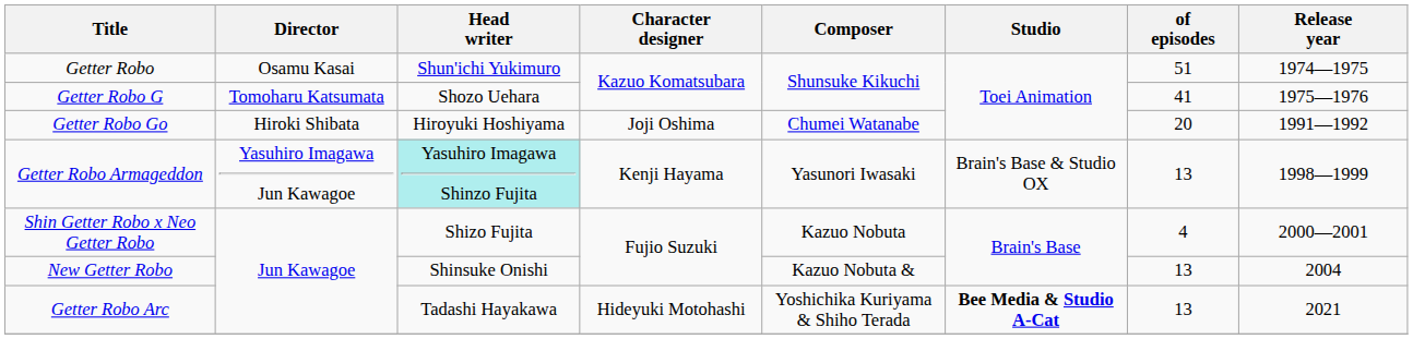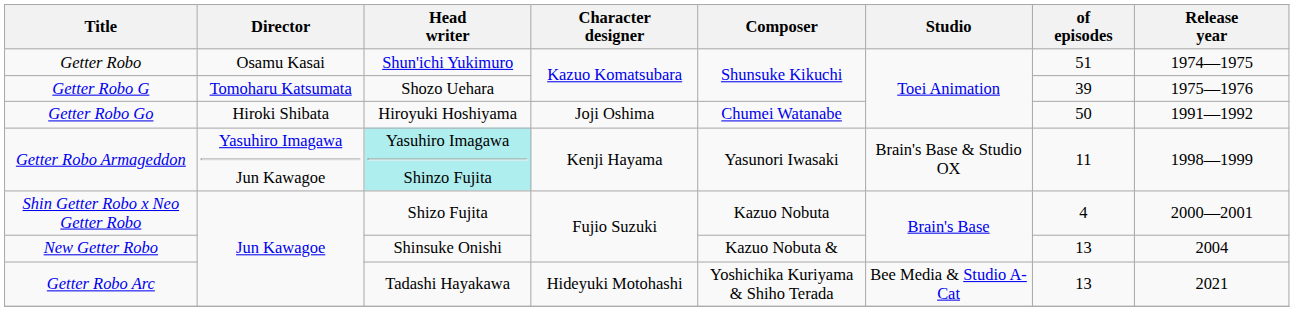 <table class="wikitable sortable" style="text-align:center; margin=auto; ">
 <tr>
 <th ! scope="col" class="unsortable">Title</th>
 <th ! style="width: 13%;" class="unsortable">Director</th>
 <th ! style="width: 13%;" class="unsortable">Head<br>writer</th>
 <th ! style="width: 13%;" class="unsortable">Character<br>designer</th>
 <th ! style="width: 13%;" class="unsortable">Composer</th>
 <th ! style="width: 13%;" class="unsortable">Studio</th>
 <th ! style="width: 8%;"> of<br>episodes</th>
 <th ! style="width: 12%;">Release<br>year</th>
 </tr>
 <tr>
 <td><em>Getter Robo</em></td>
 <td>Osamu Kasai</td>
 <td><a href='#'>Shun'ichi Yukimuro</a></td>
 <td rowspan="2"><a href='#'>Kazuo Komatsubara</a></td>
 <td rowspan="2"><a href='#'>Shunsuke Kikuchi</a></td>
 <td rowspan="3"><a href='#'>Toei Animation</a></td>
 <td>51</td>
 <td>1974—1975</td>
 </tr>
 <tr>
 <td><em><a href='#'>Getter Robo G</a></em></td>
 <td><a href='#'>Tomoharu Katsumata</a></td>
 <td>Shozo Uehara</td>
-<td>41</td>
+<td>39</td>
 <td>1975—1976</td>
 </tr>
 <tr>
 <td><em><a href='#'>Getter Robo Go</a></em></td>
 <td>Hiroki Shibata</td>
 <td>Hiroyuki Hoshiyama</td>
 <td>Joji Oshima</td>
 <td><a href='#'>Chumei Watanabe</a></td>
-<td>20</td>
+<td>50</td>
 <td>1991—1992</td>
 </tr>
 <tr>
 <td><em><a href='#'>Getter Robo Armageddon</a></em></td>
 <td><a href='#'>Yasuhiro Imagawa</a> <hr>Jun Kawagoe </td>
 <td style="background: paleturquoise;">Yasuhiro Imagawa <hr>Shinzo Fujita </td>
 <td>Kenji Hayama</td>
 <td>Yasunori Iwasaki</td>
 <td>Brain's Base & Studio OX</td>
-<td>13</td>
+<td>11</td>
 <td>1998—1999</td>
 </tr>
 <tr>
 <td><em><a href='#'>Shin Getter Robo x Neo Getter Robo</a></em></td>
 <td rowspan="3"><a href='#'>Jun Kawagoe</a></td>
 <td>Shizo Fujita</td>
 <td rowspan="2">Fujio Suzuki</td>
 <td>Kazuo Nobuta</td>
 <td rowspan="2"><a href='#'>Brain's Base</a></td>
 <td>4</td>
 <td>2000—2001</td>
 </tr>
 <tr>
 <td><em><a href='#'>New Getter Robo</a></em></td>
 <td>Shinsuke Onishi</td>
 <td>Kazuo Nobuta & </td>
 <td>13</td>
 <td>2004</td>
 </tr>
 <tr>
 <td><em><a href='#'>Getter Robo Arc</a></em></td>
 <td>Tadashi Hayakawa</td>
 <td>Hideyuki Motohashi</td>
 <td>Yoshichika Kuriyama & Shiho Terada</td>
-<td><strong>Bee Media & <a href='#'>Studio A-Cat</a></strong></td>
+<td>Bee Media & <a href='#'>Studio A-Cat</a></td>
 <td>13</td>
 <td>2021</td>
 </tr>
 <tr>
 </tr>
 </table>
